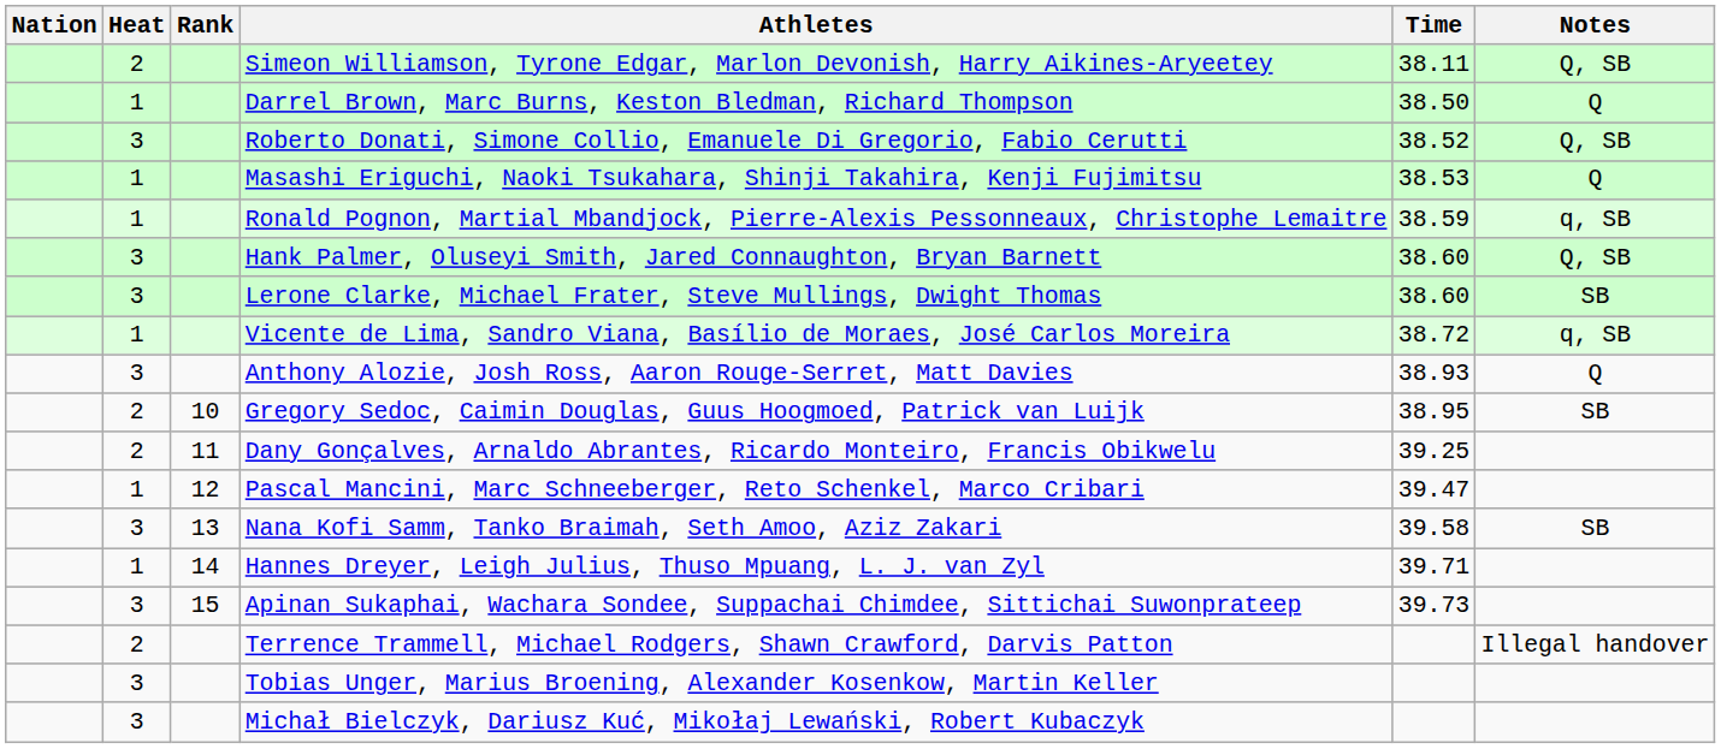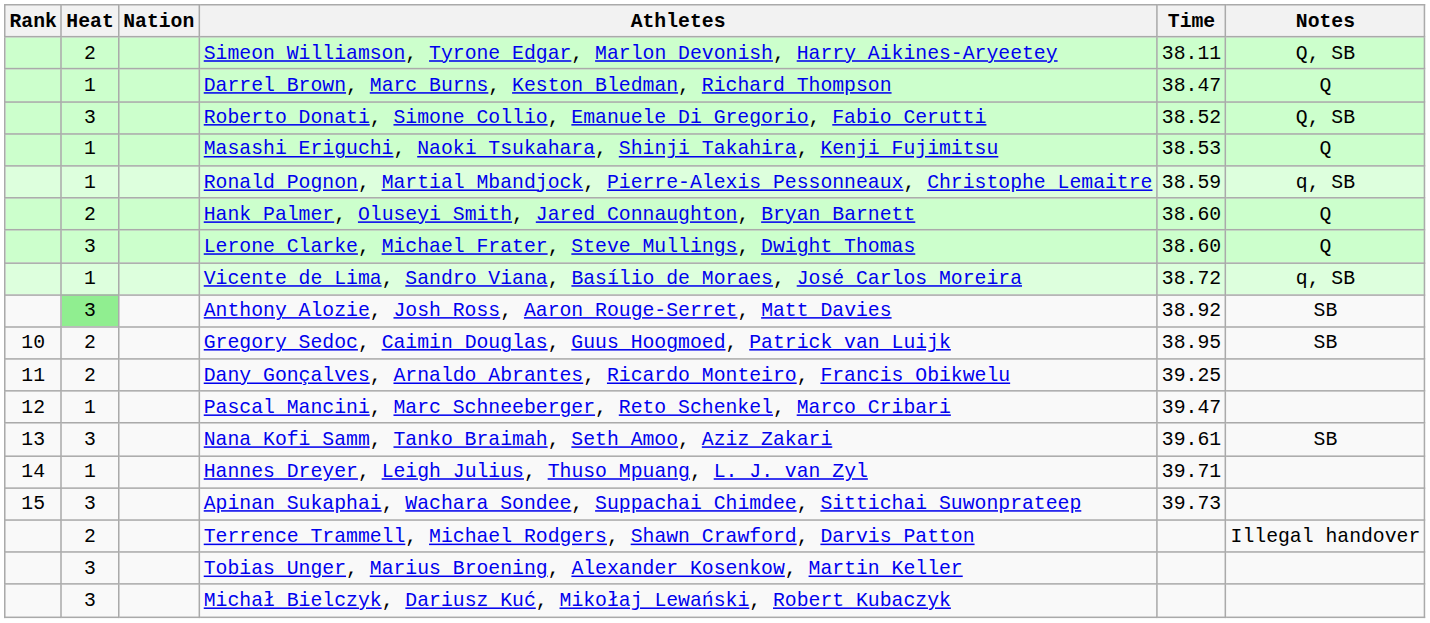 <table class="wikitable sortable" style="text-align:center">
 <tr>
+<th>Rank</th>
+<th>Heat</th>
 <th>Nation</th>
-<th>Heat</th>
-<th>Rank</th>
 <th>Athletes</th>
 <th>Time</th>
 <th>Notes</th>
 </tr>
 <tr bgcolor=ccffcc>
+<td></td>
+<td>2</td>
 <td align=left></td>
-<td>2</td>
-<td></td>
 <td align=left><a href='#'>Simeon Williamson</a>, <a href='#'>Tyrone Edgar</a>, <a href='#'>Marlon Devonish</a>, <a href='#'>Harry Aikines-Aryeetey</a></td>
 <td>38.11</td>
 <td>Q, SB</td>
 </tr>
 <tr bgcolor=ccffcc>
+<td></td>
+<td>1</td>
 <td align=left></td>
-<td>1</td>
-<td></td>
 <td align=left><a href='#'>Darrel Brown</a>, <a href='#'>Marc Burns</a>, <a href='#'>Keston Bledman</a>, <a href='#'>Richard Thompson</a></td>
-<td>38.50</td>
+<td>38.47</td>
 <td>Q</td>
 </tr>
 <tr bgcolor=ccffcc>
+<td></td>
+<td>3</td>
 <td align=left></td>
-<td>3</td>
-<td></td>
 <td align=left><a href='#'>Roberto Donati</a>, <a href='#'>Simone Collio</a>, <a href='#'>Emanuele Di Gregorio</a>, <a href='#'>Fabio Cerutti</a></td>
 <td>38.52</td>
 <td>Q, SB</td>
 </tr>
 <tr bgcolor=ccffcc>
+<td></td>
+<td>1</td>
 <td align=left></td>
-<td>1</td>
-<td></td>
 <td align=left><a href='#'>Masashi Eriguchi</a>, <a href='#'>Naoki Tsukahara</a>, <a href='#'>Shinji Takahira</a>, <a href='#'>Kenji Fujimitsu</a></td>
 <td>38.53</td>
 <td>Q</td>
 </tr>
 <tr bgcolor=ddffdd>
+<td></td>
+<td>1</td>
 <td align=left></td>
-<td>1</td>
-<td></td>
 <td align=left><a href='#'>Ronald Pognon</a>, <a href='#'>Martial Mbandjock</a>, <a href='#'>Pierre-Alexis Pessonneaux</a>, <a href='#'>Christophe Lemaitre</a></td>
 <td>38.59</td>
 <td>q, SB</td>
 </tr>
 <tr bgcolor=ccffcc>
+<td></td>
+<td>2</td>
 <td align=left></td>
-<td>3</td>
-<td></td>
 <td align=left><a href='#'>Hank Palmer</a>, <a href='#'>Oluseyi Smith</a>, <a href='#'>Jared Connaughton</a>, <a href='#'>Bryan Barnett</a></td>
 <td>38.60</td>
-<td>Q, SB</td>
+<td>Q</td>
 </tr>
 <tr bgcolor=ccffcc>
+<td></td>
+<td>3</td>
 <td align=left></td>
-<td>3</td>
-<td></td>
 <td align=left><a href='#'>Lerone Clarke</a>, <a href='#'>Michael Frater</a>, <a href='#'>Steve Mullings</a>, <a href='#'>Dwight Thomas</a></td>
 <td>38.60</td>
-<td>SB</td>
+<td>Q</td>
 </tr>
 <tr bgcolor=ddffdd>
+<td></td>
+<td>1</td>
 <td align=left></td>
-<td>1</td>
-<td></td>
 <td align=left><a href='#'>Vicente de Lima</a>, <a href='#'>Sandro Viana</a>, <a href='#'>Basílio de Moraes</a>, <a href='#'>José Carlos Moreira</a></td>
 <td>38.72</td>
 <td>q, SB</td>
 </tr>
 <tr>
+<td></td>
+<td style="background: lightgreen;">3</td>
 <td align=left></td>
-<td>3</td>
-<td></td>
 <td align=left><a href='#'>Anthony Alozie</a>, <a href='#'>Josh Ross</a>, <a href='#'>Aaron Rouge-Serret</a>, <a href='#'>Matt Davies</a></td>
-<td>38.93</td>
-<td>Q</td>
+<td>38.92</td>
+<td>SB</td>
 </tr>
 <tr>
+<td>10</td>
+<td>2</td>
 <td align=left></td>
-<td>2</td>
-<td>10</td>
 <td align=left><a href='#'>Gregory Sedoc</a>, <a href='#'>Caimin Douglas</a>, <a href='#'>Guus Hoogmoed</a>, <a href='#'>Patrick van Luijk</a></td>
 <td>38.95</td>
 <td>SB</td>
 </tr>
 <tr>
+<td>11</td>
+<td>2</td>
 <td align=left></td>
-<td>2</td>
-<td>11</td>
 <td align=left><a href='#'>Dany Gonçalves</a>, <a href='#'>Arnaldo Abrantes</a>, <a href='#'>Ricardo Monteiro</a>, <a href='#'>Francis Obikwelu</a></td>
 <td>39.25</td>
 <td></td>
 </tr>
 <tr>
+<td>12</td>
+<td>1</td>
 <td align=left></td>
-<td>1</td>
-<td>12</td>
 <td align=left><a href='#'>Pascal Mancini</a>, <a href='#'>Marc Schneeberger</a>, <a href='#'>Reto Schenkel</a>, <a href='#'>Marco Cribari</a></td>
 <td>39.47</td>
 <td></td>
 </tr>
 <tr>
+<td>13</td>
+<td>3</td>
 <td align=left></td>
-<td>3</td>
-<td>13</td>
 <td align=left><a href='#'>Nana Kofi Samm</a>, <a href='#'>Tanko Braimah</a>, <a href='#'>Seth Amoo</a>, <a href='#'>Aziz Zakari</a></td>
-<td>39.58</td>
+<td>39.61</td>
 <td>SB</td>
 </tr>
 <tr>
+<td>14</td>
+<td>1</td>
 <td align=left></td>
-<td>1</td>
-<td>14</td>
 <td align=left><a href='#'>Hannes Dreyer</a>, <a href='#'>Leigh Julius</a>, <a href='#'>Thuso Mpuang</a>, <a href='#'>L. J. van Zyl</a></td>
 <td>39.71</td>
 <td></td>
 </tr>
 <tr>
+<td>15</td>
+<td>3</td>
 <td align=left></td>
-<td>3</td>
-<td>15</td>
 <td align=left><a href='#'>Apinan Sukaphai</a>, <a href='#'>Wachara Sondee</a>, <a href='#'>Suppachai Chimdee</a>, <a href='#'>Sittichai Suwonprateep</a></td>
 <td>39.73</td>
 <td></td>
 </tr>
 <tr>
+<td></td>
+<td>2</td>
 <td align=left></td>
-<td>2</td>
-<td></td>
 <td align=left><a href='#'>Terrence Trammell</a>, <a href='#'>Michael Rodgers</a>, <a href='#'>Shawn Crawford</a>, <a href='#'>Darvis Patton</a></td>
 <td></td>
 <td>Illegal handover</td>
 </tr>
 <tr>
+<td></td>
+<td>3</td>
 <td align=left></td>
-<td>3</td>
-<td></td>
 <td align=left><a href='#'>Tobias Unger</a>, <a href='#'>Marius Broening</a>, <a href='#'>Alexander Kosenkow</a>, <a href='#'>Martin Keller</a></td>
 <td></td>
 <td></td>
 </tr>
 <tr>
+<td></td>
+<td>3</td>
 <td align=left></td>
-<td>3</td>
-<td></td>
 <td align=left><a href='#'>Michał Bielczyk</a>, <a href='#'>Dariusz Kuć</a>, <a href='#'>Mikołaj Lewański</a>, <a href='#'>Robert Kubaczyk</a></td>
 <td></td>
 <td></td>
 </tr>
 </table>
